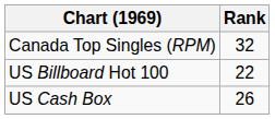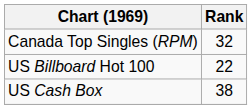 <table class="wikitable sortable">
 <tr>
 <th>Chart (1969)</th>
 <th style="text-align:center;">Rank</th>
 </tr>
 <tr>
 <td>Canada Top Singles (<em>RPM</em>)</td>
 <td style="text-align:center;">32</td>
 </tr>
 <tr>
 <td>US <em>Billboard</em> Hot 100</td>
 <td style="text-align:center;">22</td>
 </tr>
 <tr>
 <td>US <em>Cash Box</em> </td>
-<td style="text-align:center;">26</td>
+<td style="text-align:center;">38</td>
 </tr>
 <tr>
 </tr>
 </table>
